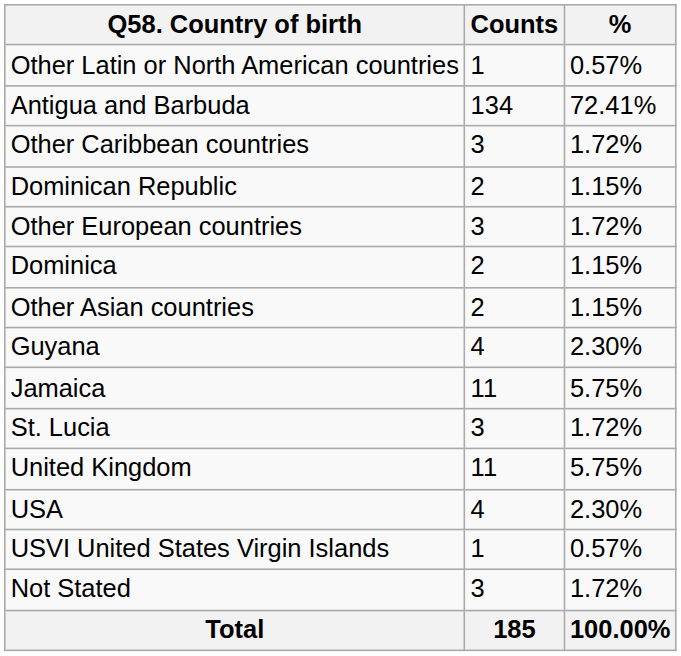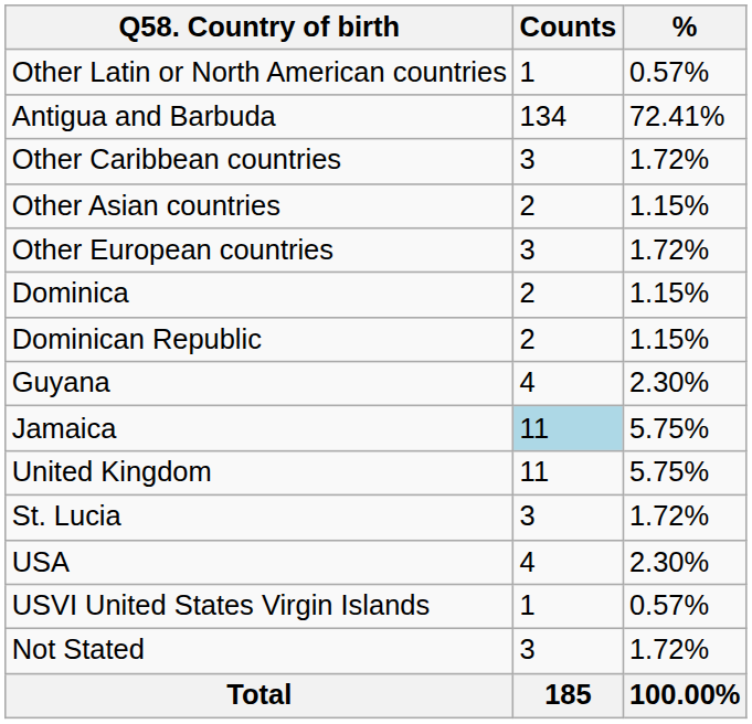 <table class="wikitable sortable">
 <tr>
 <th>Q58. Country of birth</th>
 <th>Counts</th>
 <th>%</th>
 </tr>
 <tr>
 <td>Other Latin or North American countries</td>
 <td>1</td>
 <td>0.57%</td>
 </tr>
 <tr>
 <td>Antigua and Barbuda</td>
 <td>134</td>
 <td>72.41%</td>
 </tr>
 <tr>
 <td>Other Caribbean countries</td>
 <td>3</td>
 <td>1.72%</td>
 </tr>
 <tr>
-<td>Dominican Republic</td>
+<td>Other Asian countries</td>
 <td>2</td>
 <td>1.15%</td>
 </tr>
 <tr>
 <td>Other European countries</td>
 <td>3</td>
 <td>1.72%</td>
 </tr>
 <tr>
 <td>Dominica</td>
 <td>2</td>
 <td>1.15%</td>
 </tr>
 <tr>
-<td>Other Asian countries</td>
+<td>Dominican Republic</td>
 <td>2</td>
 <td>1.15%</td>
 </tr>
 <tr>
 <td>Guyana</td>
 <td>4</td>
 <td>2.30%</td>
 </tr>
 <tr>
 <td>Jamaica</td>
+<td style="background: lightblue;">11</td>
+<td>5.75%</td>
+</tr>
+<tr>
+<td>United Kingdom</td>
 <td>11</td>
 <td>5.75%</td>
 </tr>
 <tr>
 <td>St. Lucia</td>
 <td>3</td>
 <td>1.72%</td>
-</tr>
-<tr>
-<td>United Kingdom</td>
-<td>11</td>
-<td>5.75%</td>
 </tr>
 <tr>
 <td>USA</td>
 <td>4</td>
 <td>2.30%</td>
 </tr>
 <tr>
 <td>USVI United States Virgin Islands</td>
 <td>1</td>
 <td>0.57%</td>
 </tr>
 <tr>
 <td>Not Stated</td>
 <td>3</td>
 <td>1.72%</td>
 </tr>
 <tr>
 <th>Total</th>
 <th>185</th>
 <th>100.00%</th>
 </tr>
 </table>
